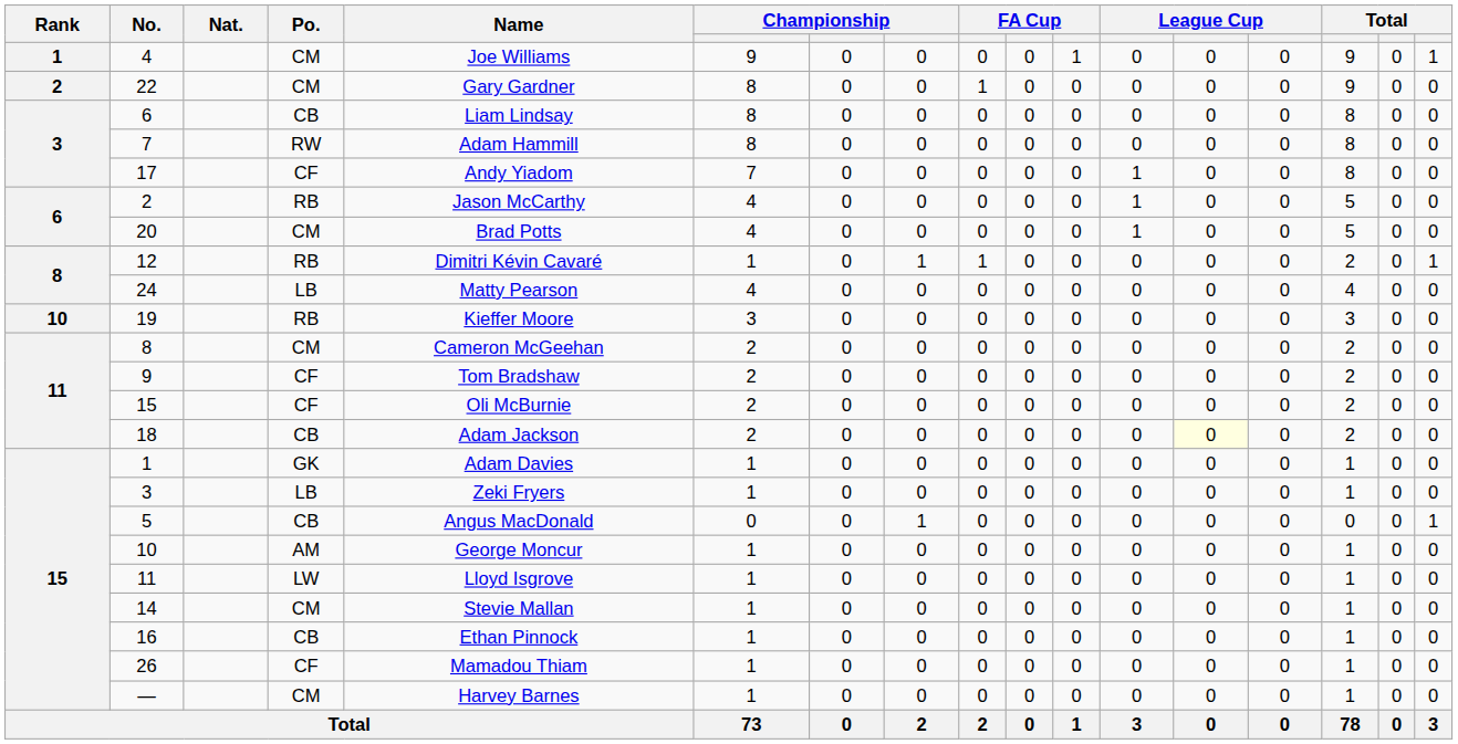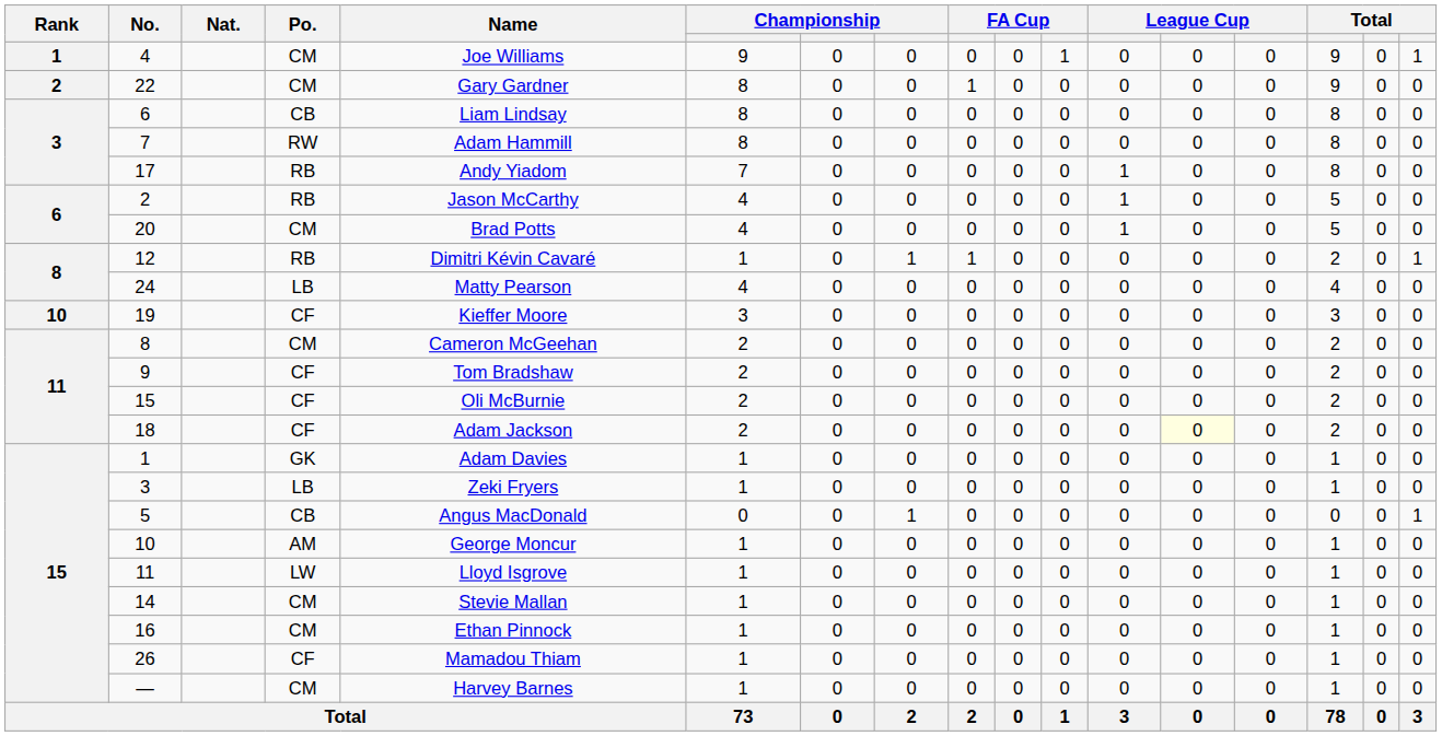 <table class="wikitable" style="text-align:center; font-size:95%; width:95%;">
 <tr>
 <th rowspan=2>Rank</th>
 <th rowspan=2>No.</th>
 <th rowspan=2>Nat.</th>
 <th rowspan=2>Po.</th>
 <th rowspan=2>Name</th>
 <th colspan=3><a href='#'>Championship</a></th>
 <th colspan=3><a href='#'>FA Cup</a></th>
 <th colspan=3><a href='#'>League Cup</a></th>
 <th colspan=3>Total</th>
 </tr>
 <tr>
 <th></th>
 <th></th>
 <th></th>
 <th></th>
 <th></th>
 <th></th>
 <th></th>
 <th></th>
 <th></th>
 <th></th>
 <th></th>
 <th></th>
 </tr>
 <tr>
 <th rowspan=1>1</th>
 <td>4</td>
 <td></td>
 <td>CM</td>
 <td><a href='#'>Joe Williams</a></td>
 <td>9</td>
 <td>0</td>
 <td>0</td>
 <td>0</td>
 <td>0</td>
 <td>1</td>
 <td>0</td>
 <td>0</td>
 <td>0</td>
 <td>9</td>
 <td>0</td>
 <td>1</td>
 </tr>
 <tr>
 <th rowspan=1>2</th>
 <td>22</td>
 <td></td>
 <td>CM</td>
 <td><a href='#'>Gary Gardner</a></td>
 <td>8</td>
 <td>0</td>
 <td>0</td>
 <td>1</td>
 <td>0</td>
 <td>0</td>
 <td>0</td>
 <td>0</td>
 <td>0</td>
 <td>9</td>
 <td>0</td>
 <td>0</td>
 </tr>
 <tr>
 <th rowspan=3>3</th>
 <td>6</td>
 <td></td>
 <td>CB</td>
 <td><a href='#'>Liam Lindsay</a></td>
 <td>8</td>
 <td>0</td>
 <td>0</td>
 <td>0</td>
 <td>0</td>
 <td>0</td>
 <td>0</td>
 <td>0</td>
 <td>0</td>
 <td>8</td>
 <td>0</td>
 <td>0</td>
 </tr>
 <tr>
 <td>7</td>
 <td></td>
 <td>RW</td>
 <td><a href='#'>Adam Hammill</a></td>
 <td>8</td>
 <td>0</td>
 <td>0</td>
 <td>0</td>
 <td>0</td>
 <td>0</td>
 <td>0</td>
 <td>0</td>
 <td>0</td>
 <td>8</td>
 <td>0</td>
 <td>0</td>
 </tr>
 <tr>
 <td>17</td>
 <td></td>
-<td>CF</td>
+<td>RB</td>
 <td><a href='#'>Andy Yiadom</a></td>
 <td>7</td>
 <td>0</td>
 <td>0</td>
 <td>0</td>
 <td>0</td>
 <td>0</td>
 <td>1</td>
 <td>0</td>
 <td>0</td>
 <td>8</td>
 <td>0</td>
 <td>0</td>
 </tr>
 <tr>
 <th rowspan=2>6</th>
 <td>2</td>
 <td></td>
 <td>RB</td>
 <td><a href='#'>Jason McCarthy</a></td>
 <td>4</td>
 <td>0</td>
 <td>0</td>
 <td>0</td>
 <td>0</td>
 <td>0</td>
 <td>1</td>
 <td>0</td>
 <td>0</td>
 <td>5</td>
 <td>0</td>
 <td>0</td>
 </tr>
 <tr>
 <td>20</td>
 <td></td>
 <td>CM</td>
 <td><a href='#'>Brad Potts</a></td>
 <td>4</td>
 <td>0</td>
 <td>0</td>
 <td>0</td>
 <td>0</td>
 <td>0</td>
 <td>1</td>
 <td>0</td>
 <td>0</td>
 <td>5</td>
 <td>0</td>
 <td>0</td>
 </tr>
 <tr>
 <th rowspan=2>8</th>
 <td>12</td>
 <td></td>
 <td>RB</td>
 <td><a href='#'>Dimitri Kévin Cavaré</a></td>
 <td>1</td>
 <td>0</td>
 <td>1</td>
 <td>1</td>
 <td>0</td>
 <td>0</td>
 <td>0</td>
 <td>0</td>
 <td>0</td>
 <td>2</td>
 <td>0</td>
 <td>1</td>
 </tr>
 <tr>
 <td>24</td>
 <td></td>
 <td>LB</td>
 <td><a href='#'>Matty Pearson</a></td>
 <td>4</td>
 <td>0</td>
 <td>0</td>
 <td>0</td>
 <td>0</td>
 <td>0</td>
 <td>0</td>
 <td>0</td>
 <td>0</td>
 <td>4</td>
 <td>0</td>
 <td>0</td>
 </tr>
 <tr>
 <th rowspan=1>10</th>
 <td>19</td>
 <td></td>
-<td>RB</td>
+<td>CF</td>
 <td><a href='#'>Kieffer Moore</a></td>
 <td>3</td>
 <td>0</td>
 <td>0</td>
 <td>0</td>
 <td>0</td>
 <td>0</td>
 <td>0</td>
 <td>0</td>
 <td>0</td>
 <td>3</td>
 <td>0</td>
 <td>0</td>
 </tr>
 <tr>
 <th rowspan=4>11</th>
 <td>8</td>
 <td></td>
 <td>CM</td>
 <td><a href='#'>Cameron McGeehan</a></td>
 <td>2</td>
 <td>0</td>
 <td>0</td>
 <td>0</td>
 <td>0</td>
 <td>0</td>
 <td>0</td>
 <td>0</td>
 <td>0</td>
 <td>2</td>
 <td>0</td>
 <td>0</td>
 </tr>
 <tr>
 <td>9</td>
 <td></td>
 <td>CF</td>
 <td><a href='#'>Tom Bradshaw</a></td>
 <td>2</td>
 <td>0</td>
 <td>0</td>
 <td>0</td>
 <td>0</td>
 <td>0</td>
 <td>0</td>
 <td>0</td>
 <td>0</td>
 <td>2</td>
 <td>0</td>
 <td>0</td>
 </tr>
 <tr>
 <td>15</td>
 <td></td>
 <td>CF</td>
 <td><a href='#'>Oli McBurnie</a></td>
 <td>2</td>
 <td>0</td>
 <td>0</td>
 <td>0</td>
 <td>0</td>
 <td>0</td>
 <td>0</td>
 <td>0</td>
 <td>0</td>
 <td>2</td>
 <td>0</td>
 <td>0</td>
 </tr>
 <tr>
 <td>18</td>
 <td></td>
-<td>CB</td>
+<td>CF</td>
 <td><a href='#'>Adam Jackson</a></td>
 <td>2</td>
 <td>0</td>
 <td>0</td>
 <td>0</td>
 <td>0</td>
 <td>0</td>
 <td>0</td>
 <td style="background: lightyellow;">0</td>
 <td>0</td>
 <td>2</td>
 <td>0</td>
 <td>0</td>
 </tr>
 <tr>
 <th rowspan=9>15</th>
 <td>1</td>
 <td></td>
 <td>GK</td>
 <td><a href='#'>Adam Davies</a></td>
 <td>1</td>
 <td>0</td>
 <td>0</td>
 <td>0</td>
 <td>0</td>
 <td>0</td>
 <td>0</td>
 <td>0</td>
 <td>0</td>
 <td>1</td>
 <td>0</td>
 <td>0</td>
 </tr>
 <tr>
 <td>3</td>
 <td></td>
 <td>LB</td>
 <td><a href='#'>Zeki Fryers</a></td>
 <td>1</td>
 <td>0</td>
 <td>0</td>
 <td>0</td>
 <td>0</td>
 <td>0</td>
 <td>0</td>
 <td>0</td>
 <td>0</td>
 <td>1</td>
 <td>0</td>
 <td>0</td>
 </tr>
 <tr>
 <td>5</td>
 <td></td>
 <td>CB</td>
 <td><a href='#'>Angus MacDonald</a></td>
 <td>0</td>
 <td>0</td>
 <td>1</td>
 <td>0</td>
 <td>0</td>
 <td>0</td>
 <td>0</td>
 <td>0</td>
 <td>0</td>
 <td>0</td>
 <td>0</td>
 <td>1</td>
 </tr>
 <tr>
 <td>10</td>
 <td></td>
 <td>AM</td>
 <td><a href='#'>George Moncur</a></td>
 <td>1</td>
 <td>0</td>
 <td>0</td>
 <td>0</td>
 <td>0</td>
 <td>0</td>
 <td>0</td>
 <td>0</td>
 <td>0</td>
 <td>1</td>
 <td>0</td>
 <td>0</td>
 </tr>
 <tr>
 <td>11</td>
 <td></td>
 <td>LW</td>
 <td><a href='#'>Lloyd Isgrove</a></td>
 <td>1</td>
 <td>0</td>
 <td>0</td>
 <td>0</td>
 <td>0</td>
 <td>0</td>
 <td>0</td>
 <td>0</td>
 <td>0</td>
 <td>1</td>
 <td>0</td>
 <td>0</td>
 </tr>
 <tr>
 <td>14</td>
 <td></td>
 <td>CM</td>
 <td><a href='#'>Stevie Mallan</a></td>
 <td>1</td>
 <td>0</td>
 <td>0</td>
 <td>0</td>
 <td>0</td>
 <td>0</td>
 <td>0</td>
 <td>0</td>
 <td>0</td>
 <td>1</td>
 <td>0</td>
 <td>0</td>
 </tr>
 <tr>
 <td>16</td>
 <td></td>
-<td>CB</td>
+<td>CM</td>
 <td><a href='#'>Ethan Pinnock</a></td>
 <td>1</td>
 <td>0</td>
 <td>0</td>
 <td>0</td>
 <td>0</td>
 <td>0</td>
 <td>0</td>
 <td>0</td>
 <td>0</td>
 <td>1</td>
 <td>0</td>
 <td>0</td>
 </tr>
 <tr>
 <td>26</td>
 <td></td>
 <td>CF</td>
 <td><a href='#'>Mamadou Thiam</a></td>
 <td>1</td>
 <td>0</td>
 <td>0</td>
 <td>0</td>
 <td>0</td>
 <td>0</td>
 <td>0</td>
 <td>0</td>
 <td>0</td>
 <td>1</td>
 <td>0</td>
 <td>0</td>
 </tr>
 <tr>
 <td>—</td>
 <td></td>
 <td>CM</td>
 <td><a href='#'>Harvey Barnes</a></td>
 <td>1</td>
 <td>0</td>
 <td>0</td>
 <td>0</td>
 <td>0</td>
 <td>0</td>
 <td>0</td>
 <td>0</td>
 <td>0</td>
 <td>1</td>
 <td>0</td>
 <td>0</td>
 </tr>
 <tr>
 <th colspan=5>Total</th>
 <th>73</th>
 <th>0</th>
 <th>2</th>
 <th>2</th>
 <th>0</th>
 <th>1</th>
 <th>3</th>
 <th>0</th>
 <th>0</th>
 <th>78</th>
 <th>0</th>
 <th>3</th>
 </tr>
 </table>
